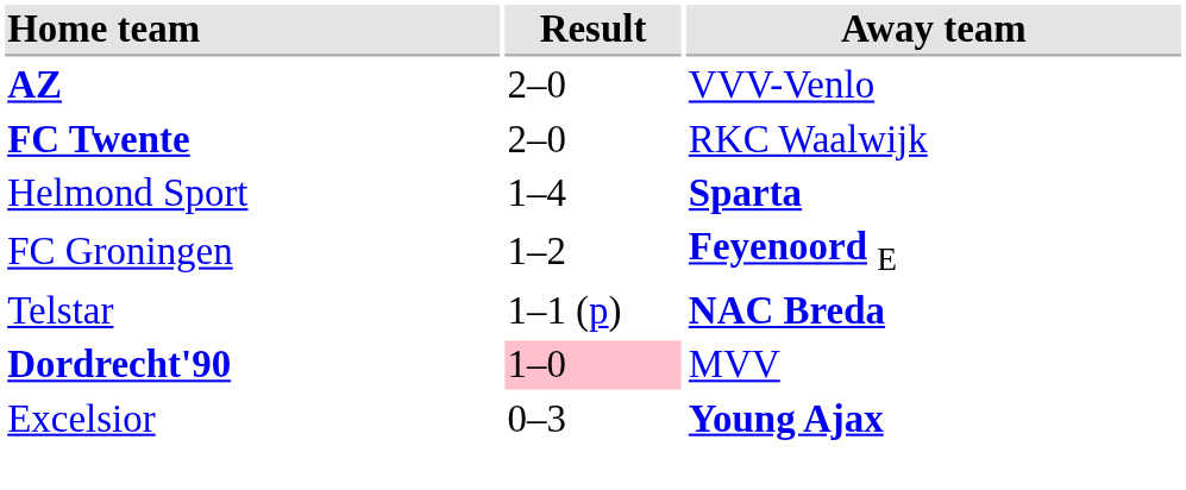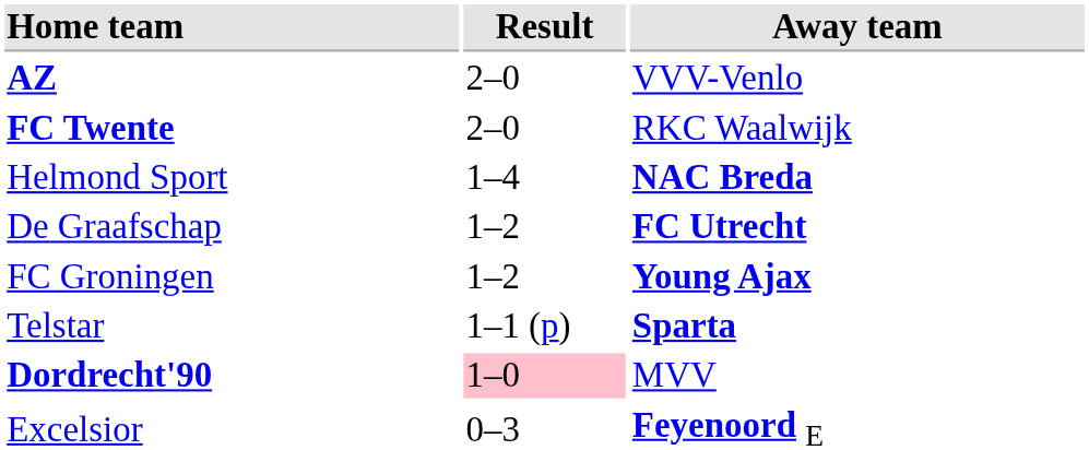 <table style="float:right;">
 <tr bgcolor="#E4E4E4">
 <th style="border-bottom:1px solid #AAAAAA" width="200" align="left">Home team</th>
 <th style="border-bottom:1px solid #AAAAAA" width="70" align="center">Result</th>
 <th style="border-bottom:1px solid #AAAAAA" width="200">Away team</th>
 </tr>
 <tr>
 <td><strong><a href='#'>AZ</a></strong></td>
 <td>2–0</td>
 <td><a href='#'>VVV-Venlo</a></td>
 </tr>
 <tr>
 <td><strong><a href='#'>FC Twente</a></strong></td>
 <td>2–0</td>
 <td><a href='#'>RKC Waalwijk</a></td>
 </tr>
 <tr>
 <td><a href='#'>Helmond Sport</a></td>
 <td>1–4</td>
-<td><strong><a href='#'>Sparta</a></strong></td>
+<td><strong><a href='#'>NAC Breda</a></strong></td>
+</tr>
+<tr>
+<td><a href='#'>De Graafschap</a></td>
+<td>1–2</td>
+<td><strong><a href='#'>FC Utrecht</a></strong></td>
 </tr>
 <tr>
 <td><a href='#'>FC Groningen</a></td>
 <td>1–2</td>
-<td><strong><a href='#'>Feyenoord</a></strong> <sub>E</sub></td>
+<td><strong><a href='#'>Young Ajax</a></strong></td>
 </tr>
 <tr>
 <td><a href='#'>Telstar</a></td>
 <td>1–1 (<a href='#'>p</a>)</td>
-<td><strong><a href='#'>NAC Breda</a></strong></td>
+<td><strong><a href='#'>Sparta</a></strong></td>
 </tr>
 <tr>
 <td><strong><a href='#'>Dordrecht'90</a></strong></td>
 <td style="background: pink;">1–0</td>
 <td><a href='#'>MVV</a></td>
 </tr>
 <tr>
 <td><a href='#'>Excelsior</a></td>
 <td>0–3</td>
-<td><strong><a href='#'>Young Ajax</a></strong></td>
+<td><strong><a href='#'>Feyenoord</a></strong> <sub>E</sub></td>
 </tr>
 </table>
